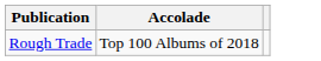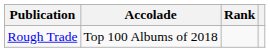 <table class="wikitable">
 <tr>
 <th>Publication</th>
 <th>Accolade</th>
+<th>Rank</th>
 <th class="unsortable"></th>
 </tr>
 <tr>
 <td><a href='#'>Rough Trade</a></td>
 <td>Top 100 Albums of 2018</td>
 <td></td>
+<td></td>
 </tr>
 </table>
